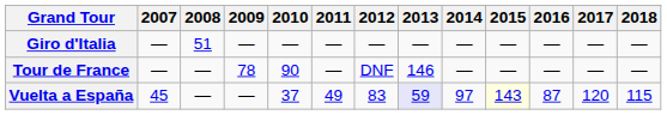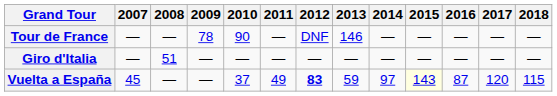 <table class="wikitable plainrowheaders">
 <tr>
 <th scope="col"><a href='#'>Grand Tour</a></th>
 <th scope="col">2007</th>
 <th scope="col">2008</th>
 <th scope="col">2009</th>
 <th scope="col">2010</th>
 <th scope="col">2011</th>
 <th scope="col">2012</th>
 <th scope="col">2013</th>
 <th scope="col">2014</th>
 <th scope="col">2015</th>
 <th scope="col">2016</th>
 <th scope="col">2017</th>
 <th scope="col">2018</th>
 </tr>
 <tr style="text-align:center;">
+<th scope="row"> <a href='#'>Tour de France</a></th>
+<td>—</td>
+<td>—</td>
+<td><a href='#'>78</a></td>
+<td><a href='#'>90</a></td>
+<td>—</td>
+<td><a href='#'>DNF</a></td>
+<td><a href='#'>146</a></td>
+<td>—</td>
+<td>—</td>
+<td>—</td>
+<td>—</td>
+<td>—</td>
+</tr>
+<tr style="text-align:center;">
 <th scope="row"> <a href='#'>Giro d'Italia</a></th>
 <td>—</td>
 <td><a href='#'>51</a></td>
 <td>—</td>
 <td>—</td>
 <td>—</td>
 <td>—</td>
 <td>—</td>
 <td>—</td>
 <td>—</td>
 <td>—</td>
 <td>—</td>
 <td>—</td>
 </tr>
 <tr style="text-align:center;">
-<th scope="row"> <a href='#'>Tour de France</a></th>
-<td>—</td>
-<td>—</td>
-<td><a href='#'>78</a></td>
-<td><a href='#'>90</a></td>
-<td>—</td>
-<td><a href='#'>DNF</a></td>
-<td><a href='#'>146</a></td>
-<td>—</td>
-<td>—</td>
-<td>—</td>
-<td>—</td>
-<td>—</td>
-</tr>
-<tr style="text-align:center;">
 <th scope="row"> <a href='#'>Vuelta a España</a></th>
 <td><a href='#'>45</a></td>
 <td>—</td>
 <td>—</td>
 <td><a href='#'>37</a></td>
 <td><a href='#'>49</a></td>
-<td><a href='#'>83</a></td>
-<td style="background: lavender;"><a href='#'>59</a></td>
+<td><strong><a href='#'>83</a></strong></td>
+<td><a href='#'>59</a></td>
 <td><a href='#'>97</a></td>
 <td style="background: lightyellow;"><a href='#'>143</a></td>
 <td><a href='#'>87</a></td>
 <td><a href='#'>120</a></td>
 <td><a href='#'>115</a></td>
 </tr>
 </table>
